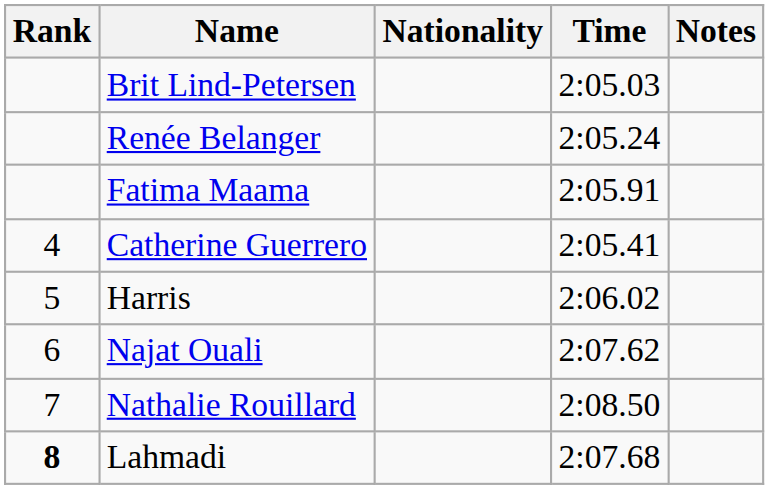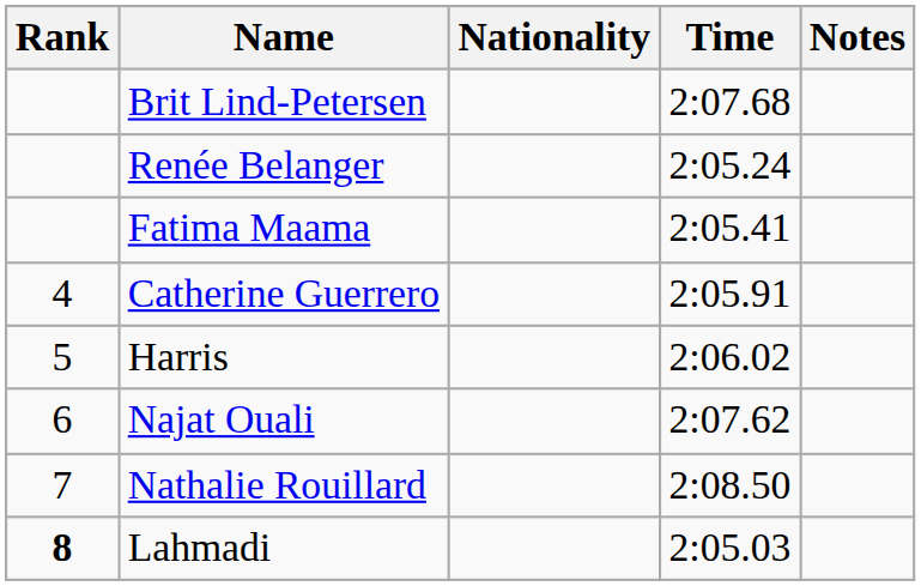 <table class="wikitable sortable" style="text-align:center">
 <tr>
 <th>Rank</th>
 <th>Name</th>
 <th>Nationality</th>
 <th>Time</th>
 <th>Notes</th>
 </tr>
 <tr>
 <td></td>
 <td align=left><a href='#'>Brit Lind-Petersen</a></td>
 <td align=left></td>
-<td>2:05.03</td>
+<td>2:07.68</td>
 <td></td>
 </tr>
 <tr>
 <td></td>
 <td align=left><a href='#'>Renée Belanger</a></td>
 <td align=left></td>
 <td>2:05.24</td>
 <td></td>
 </tr>
 <tr>
 <td></td>
 <td align=left><a href='#'>Fatima Maama</a></td>
 <td align=left></td>
-<td>2:05.91</td>
+<td>2:05.41</td>
 <td></td>
 </tr>
 <tr>
 <td>4</td>
 <td align=left><a href='#'>Catherine Guerrero</a></td>
 <td align=left></td>
-<td>2:05.41</td>
+<td>2:05.91</td>
 <td></td>
 </tr>
 <tr>
 <td>5</td>
 <td align=left>Harris</td>
 <td align=left></td>
 <td>2:06.02</td>
 <td></td>
 </tr>
 <tr>
 <td>6</td>
 <td align=left><a href='#'>Najat Ouali</a></td>
 <td align=left></td>
 <td>2:07.62</td>
 <td></td>
 </tr>
 <tr>
 <td>7</td>
 <td align=left><a href='#'>Nathalie Rouillard</a></td>
 <td align=left></td>
 <td>2:08.50</td>
 <td></td>
 </tr>
 <tr>
 <td><strong>8</strong></td>
 <td align=left>Lahmadi</td>
 <td align=left></td>
-<td>2:07.68</td>
+<td>2:05.03</td>
 <td></td>
 </tr>
 </table>
